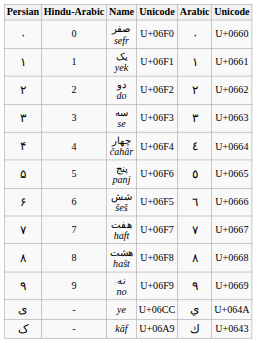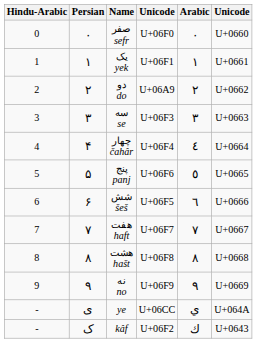 <table class="wikitable mw-collapsible" style="text-align: center;">
 <tr>
+<th>Hindu-Arabic</th>
 <th>Persian</th>
-<th>Hindu-Arabic</th>
 <th>Name</th>
 <th>Unicode</th>
 <th>Arabic</th>
 <th>Unicode</th>
 </tr>
 <tr>
+<td>0</td>
 <td><big>۰</big></td>
-<td>0</td>
 <td>صفر<br><em>sefr</em></td>
 <td>U+06F0</td>
 <td><big>٠</big></td>
 <td>U+0660</td>
 </tr>
 <tr>
+<td>1</td>
 <td><big>۱</big></td>
-<td>1</td>
 <td>يک<br><em>yek</em></td>
 <td>U+06F1</td>
 <td><big>١</big></td>
 <td>U+0661</td>
 </tr>
 <tr>
+<td>2</td>
 <td><big>۲</big></td>
-<td>2</td>
 <td>دو<br><em>do</em></td>
-<td>U+06F2</td>
+<td>U+06A9</td>
 <td><big>٢</big></td>
 <td>U+0662</td>
 </tr>
 <tr>
+<td>3</td>
 <td><big>۳</big></td>
-<td>3</td>
 <td>سه<br><em>se</em></td>
 <td>U+06F3</td>
 <td><big>٣</big></td>
 <td>U+0663</td>
 </tr>
 <tr>
+<td>4</td>
 <td><big>۴</big></td>
-<td>4</td>
 <td>چهار<br><em>čahâr</em></td>
 <td>U+06F4</td>
 <td><big>٤</big></td>
 <td>U+0664</td>
 </tr>
 <tr>
+<td>5</td>
 <td><big>۵</big></td>
-<td>5</td>
 <td>پنج<br><em>panj</em></td>
 <td>U+06F6</td>
 <td><big>٥</big></td>
 <td>U+0665</td>
 </tr>
 <tr>
+<td>6</td>
 <td><big>۶</big></td>
-<td>6</td>
 <td>شش<br><em>šeš</em></td>
 <td>U+06F5</td>
 <td><big>٦</big></td>
 <td>U+0666</td>
 </tr>
 <tr>
+<td>7</td>
 <td><big>۷</big></td>
-<td>7</td>
 <td>هفت<br><em>haft</em></td>
 <td>U+06F7</td>
 <td><big>٧</big></td>
 <td>U+0667</td>
 </tr>
 <tr>
+<td>8</td>
 <td><big>۸</big></td>
-<td>8</td>
 <td>هشت<br><em>hašt</em></td>
 <td>U+06F8</td>
 <td><big>٨</big></td>
 <td>U+0668</td>
 </tr>
 <tr>
+<td>9</td>
 <td><big>۹</big></td>
-<td>9</td>
 <td>نه<br><em>no</em></td>
 <td>U+06F9</td>
 <td><big>٩</big></td>
 <td>U+0669</td>
 </tr>
 <tr>
+<td>-</td>
 <td><big>ی</big></td>
-<td>-</td>
 <td><em>ye</em></td>
 <td>U+06CC</td>
 <td><big>ي</big></td>
 <td>U+064A</td>
 </tr>
 <tr>
+<td>-</td>
 <td><big>ک</big></td>
-<td>-</td>
 <td><em>kâf</em></td>
-<td>U+06A9</td>
+<td>U+06F2</td>
 <td><big>ك</big></td>
 <td>U+0643</td>
 </tr>
 </table>
